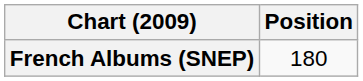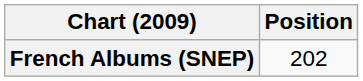 <table class="wikitable plainrowheaders" style="text-align:center">
 <tr>
 <th scope="col">Chart (2009)</th>
 <th scope="col">Position</th>
 </tr>
 <tr>
 <th scope="row">French Albums (SNEP)</th>
-<td>180</td>
+<td>202</td>
 </tr>
 </table>
